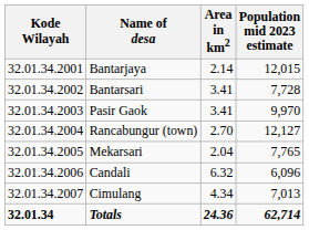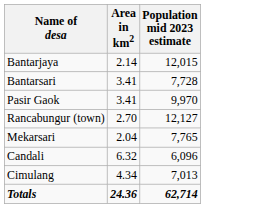 <table class="wikitable">
 <tr>
-<th>Kode <br>Wilayah</th>
 <th>Name of <br> <em>desa</em></th>
 <th>Area <br>in <br>km<sup>2</sup></th>
 <th>Population<br>mid 2023<br>estimate</th>
 </tr>
 <tr>
-<td>32.01.34.2001</td>
 <td>Bantarjaya</td>
 <td align="right">2.14</td>
 <td align="right">12,015</td>
 </tr>
 <tr>
-<td>32.01.34.2002</td>
 <td>Bantarsari</td>
 <td align="right">3.41</td>
 <td align="right">7,728</td>
 </tr>
 <tr>
-<td>32.01.34.2003</td>
 <td>Pasir Gaok</td>
 <td align="right">3.41</td>
 <td align="right">9,970</td>
 </tr>
 <tr>
-<td>32.01.34.2004</td>
 <td>Rancabungur (town)</td>
 <td align="right">2.70</td>
 <td align="right">12,127</td>
 </tr>
 <tr>
-<td>32.01.34.2005</td>
 <td>Mekarsari</td>
 <td align="right">2.04</td>
 <td align="right">7,765</td>
 </tr>
 <tr>
-<td>32.01.34.2006</td>
 <td>Candali</td>
 <td align="right">6.32</td>
 <td align="right">6,096</td>
 </tr>
 <tr>
-<td>32.01.34.2007</td>
 <td>Cimulang</td>
 <td align="right">4.34</td>
 <td align="right">7,013</td>
 </tr>
 <tr>
-<td><strong>32.01.34</strong></td>
 <td><strong><em>Totals</em></strong></td>
 <td align="right"><strong><em>24.36</em></strong></td>
 <td align="right"><strong><em>62,714</em></strong></td>
 </tr>
 </table>
